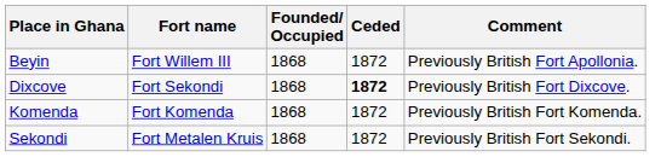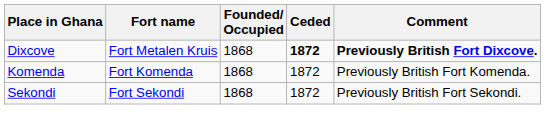 <table class="wikitable sortable">
 <tr>
 <th>Place in Ghana</th>
 <th>Fort name</th>
 <th>Founded/<br>Occupied</th>
 <th>Ceded</th>
 <th>Comment</th>
 </tr>
 <tr -->
-<td><a href='#'>Beyin</a></td>
-<td><a href='#'>Fort Willem III</a></td>
-<td>1868</td>
-<td>1872</td>
-<td>Previously British <a href='#'>Fort Apollonia</a>.</td>
-</tr>
-<tr -->
 <td><a href='#'>Dixcove</a></td>
-<td><a href='#'>Fort Sekondi</a></td>
+<td><a href='#'>Fort Metalen Kruis</a></td>
 <td>1868</td>
 <td><strong>1872</strong></td>
-<td>Previously British <a href='#'>Fort Dixcove</a>.</td>
+<td><strong>Previously British <a href='#'>Fort Dixcove</a>.</strong></td>
 </tr>
 <tr -->
 <td><a href='#'>Komenda</a></td>
 <td><a href='#'>Fort Komenda</a></td>
 <td>1868</td>
 <td>1872</td>
 <td>Previously British Fort Komenda.</td>
 </tr>
 <tr -->
 <td><a href='#'>Sekondi</a></td>
-<td><a href='#'>Fort Metalen Kruis</a></td>
+<td><a href='#'>Fort Sekondi</a></td>
 <td>1868</td>
 <td>1872</td>
 <td>Previously British Fort Sekondi.</td>
 </tr>
 </table>
